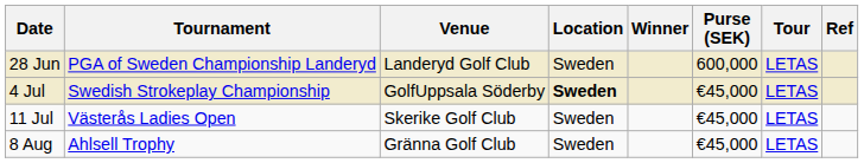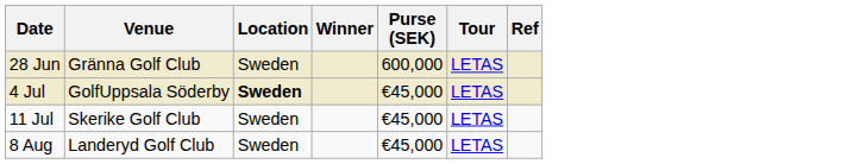 <table class="wikitable sortable" style="font-size:95%;">
 <tr>
 <th>Date</th>
-<th>Tournament</th>
 <th>Venue</th>
 <th>Location</th>
 <th>Winner</th>
 <th>Purse<br>(SEK)</th>
 <th>Tour</th>
 <th>Ref</th>
 </tr>
 <tr style="background:#f2ecce;">
 <td>28 Jun</td>
-<td><a href='#'>PGA of Sweden Championship Landeryd</a></td>
-<td>Landeryd Golf Club</td>
+<td>Gränna Golf Club</td>
 <td>Sweden</td>
 <td></td>
 <td>600,000</td>
 <td><a href='#'>LETAS</a></td>
 <td></td>
 </tr>
 <tr style="background:#f2ecce;">
 <td>4 Jul</td>
-<td><a href='#'>Swedish Strokeplay Championship</a></td>
 <td>GolfUppsala Söderby</td>
 <td><strong>Sweden</strong></td>
 <td></td>
 <td>€45,000</td>
 <td><a href='#'>LETAS</a></td>
 <td></td>
 </tr>
 <tr>
 <td>11 Jul</td>
-<td><a href='#'>Västerås Ladies Open</a></td>
 <td>Skerike Golf Club</td>
 <td>Sweden</td>
 <td></td>
 <td>€45,000</td>
 <td><a href='#'>LETAS</a></td>
 <td></td>
 </tr>
 <tr>
 <td>8 Aug</td>
-<td><a href='#'>Ahlsell Trophy</a></td>
-<td>Gränna Golf Club</td>
+<td>Landeryd Golf Club</td>
 <td>Sweden</td>
 <td></td>
 <td>€45,000</td>
 <td><a href='#'>LETAS</a></td>
 <td></td>
 </tr>
 </table>
